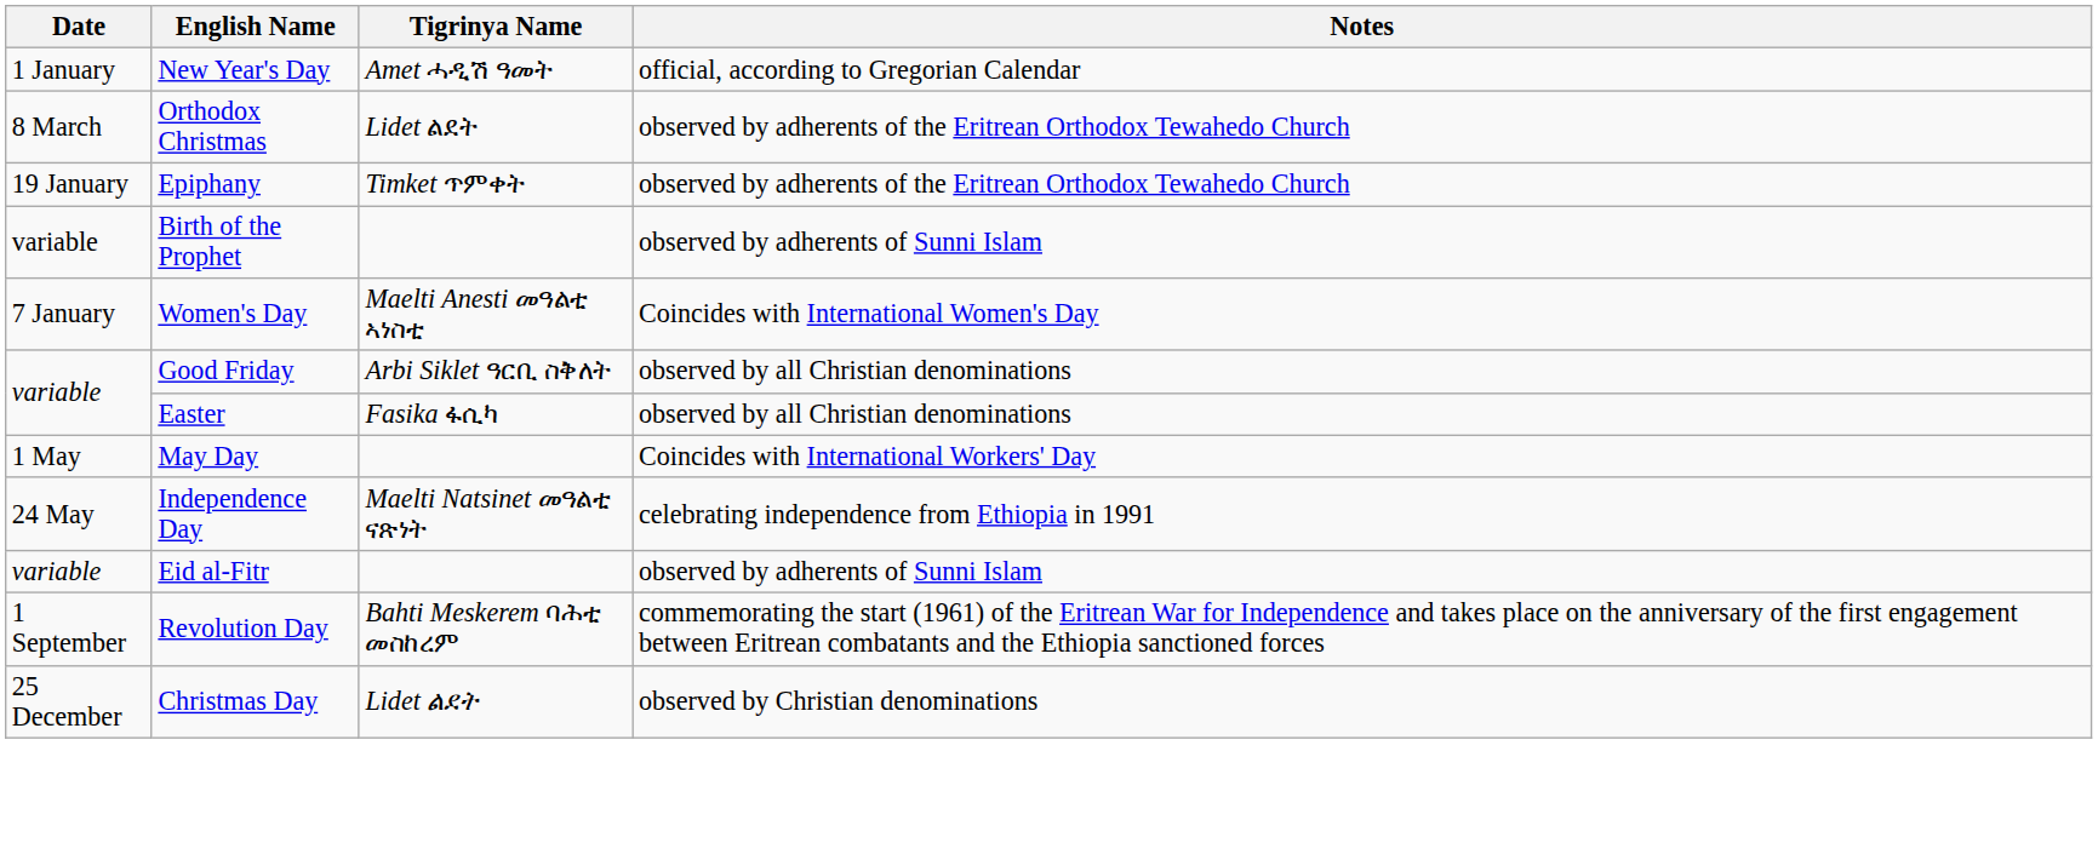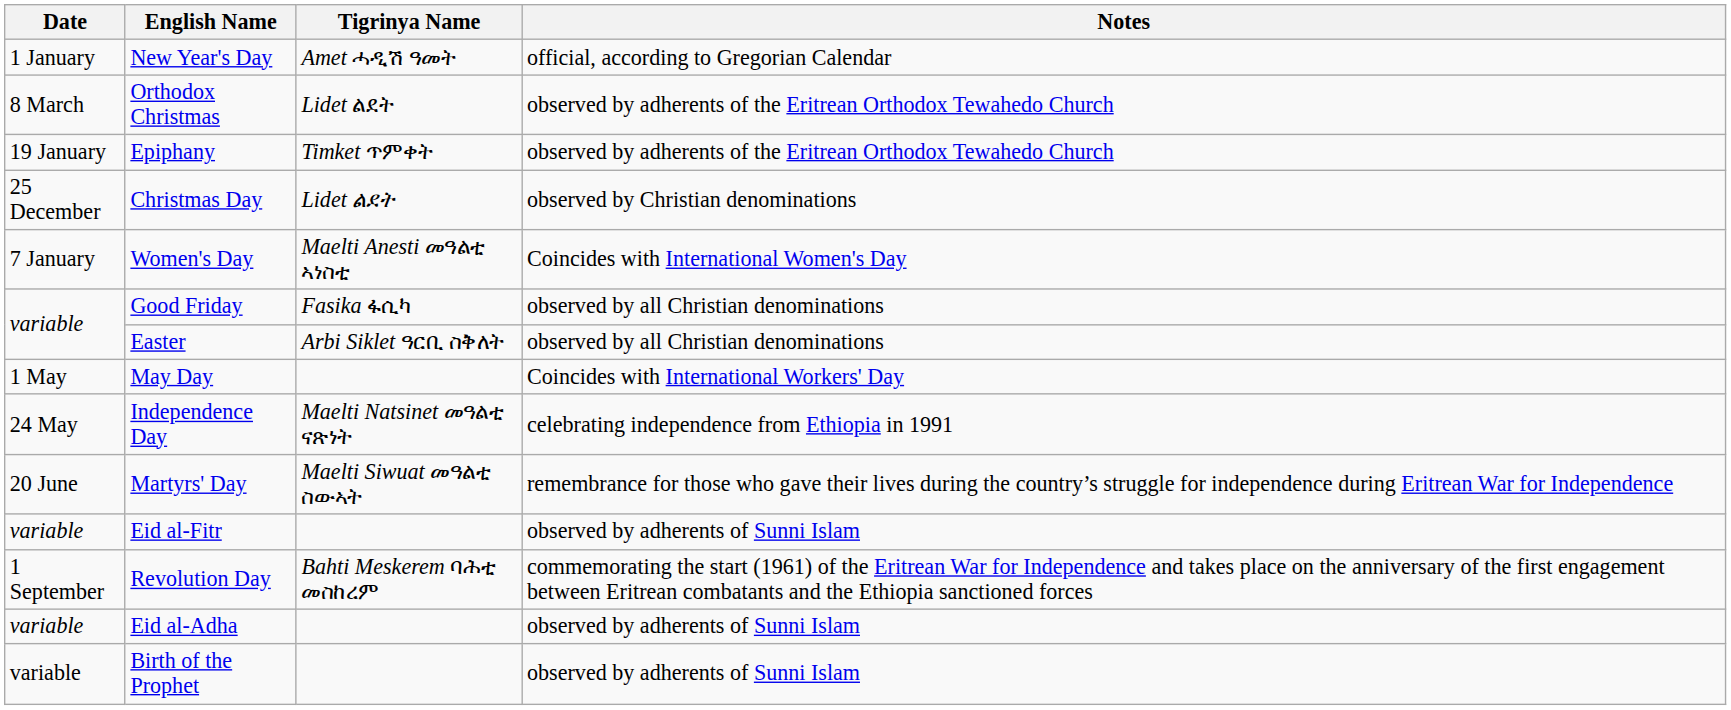 <table class="wikitable">
 <tr>
 <th>Date</th>
 <th>English Name</th>
 <th>Tigrinya Name</th>
 <th>Notes</th>
 </tr>
 <tr 31 October|| >
 <td>1 January</td>
 <td><a href='#'>New Year's Day</a></td>
 <td><em> Amet</em> ሓዲሽ ዓመት</td>
 <td>official, according to Gregorian Calendar</td>
 </tr>
 <tr>
 <td>8 March</td>
 <td><a href='#'>Orthodox Christmas</a></td>
 <td><em>Lidet</em> ልደት</td>
 <td>observed by adherents of the <a href='#'>Eritrean Orthodox Tewahedo Church</a></td>
 </tr>
 <tr>
 <td>19 January</td>
 <td><a href='#'>Epiphany</a></td>
 <td><em>Timket</em> ጥምቀት</td>
 <td>observed by adherents of the <a href='#'>Eritrean Orthodox Tewahedo Church</a></td>
 </tr>
 <tr>
-<td>variable</td>
-<td><a href='#'>Birth of the Prophet</a></td>
-<td></td>
-<td>observed by adherents of <a href='#'>Sunni Islam</a></td>
+<td>25 December</td>
+<td><a href='#'>Christmas Day</a></td>
+<td><em>Lidet ልደት</em></td>
+<td>observed by Christian denominations</td>
 </tr>
 <tr>
 <td>7 January</td>
 <td><a href='#'>Women's Day</a></td>
 <td><em>Maelti Anesti</em> መዓልቲ ኣነስቲ</td>
 <td>Coincides with <a href='#'>International Women's Day</a></td>
 </tr>
 <tr>
 <td rowspan="2"><em>variable</em></td>
 <td><a href='#'>Good Friday</a></td>
-<td><em>Arbi Siklet</em> ዓርቢ ስቅለት</td>
+<td><em>Fasika</em> ፋሲካ</td>
 <td>observed by all Christian denominations</td>
 </tr>
 <tr>
 <td><a href='#'>Easter</a></td>
-<td><em>Fasika</em> ፋሲካ</td>
+<td><em>Arbi Siklet</em> ዓርቢ ስቅለት</td>
 <td>observed by all Christian denominations</td>
 </tr>
 <tr>
 <td>1 May</td>
 <td><a href='#'>May Day</a></td>
 <td></td>
 <td>Coincides with <a href='#'>International Workers' Day</a></td>
 </tr>
 <tr>
 <td>24 May</td>
 <td><a href='#'>Independence Day</a></td>
 <td><em>Maelti Natsinet</em> መዓልቲ ናጽነት</td>
 <td>celebrating independence from <a href='#'>Ethiopia</a> in 1991</td>
 </tr>
 <tr>
+<td>20 June</td>
+<td><a href='#'>Martyrs' Day</a></td>
+<td><em>Maelti Siwuat</em> መዓልቲ ስውኣት</td>
+<td>remembrance for those who gave their lives during the country’s struggle for independence during <a href='#'>Eritrean War for Independence</a></td>
+</tr>
+<tr>
 <td><em>variable</em></td>
 <td><a href='#'>Eid al-Fitr</a></td>
 <td></td>
 <td>observed by adherents of <a href='#'>Sunni Islam</a></td>
 </tr>
 <tr>
 <td>1 September</td>
 <td><a href='#'>Revolution Day</a></td>
 <td><em>Bahti Meskerem</em> ባሕቲ መስከረም</td>
 <td>commemorating the start (1961) of the <a href='#'>Eritrean War for Independence</a>  and takes place on the anniversary of the first engagement between Eritrean combatants and the Ethiopia sanctioned forces</td>
 </tr>
 <tr>
-<td>25 December</td>
-<td><a href='#'>Christmas Day</a></td>
-<td><em>Lidet ልደት</em></td>
-<td>observed by Christian denominations</td>
+<td><em>variable</em></td>
+<td><a href='#'>Eid al-Adha</a></td>
+<td></td>
+<td>observed by adherents of <a href='#'>Sunni Islam</a></td>
+</tr>
+<tr>
+<td>variable</td>
+<td><a href='#'>Birth of the Prophet</a></td>
+<td></td>
+<td>observed by adherents of <a href='#'>Sunni Islam</a></td>
 </tr>
 </table>
